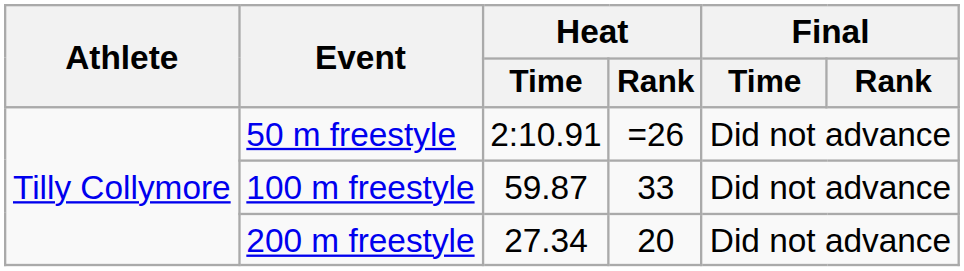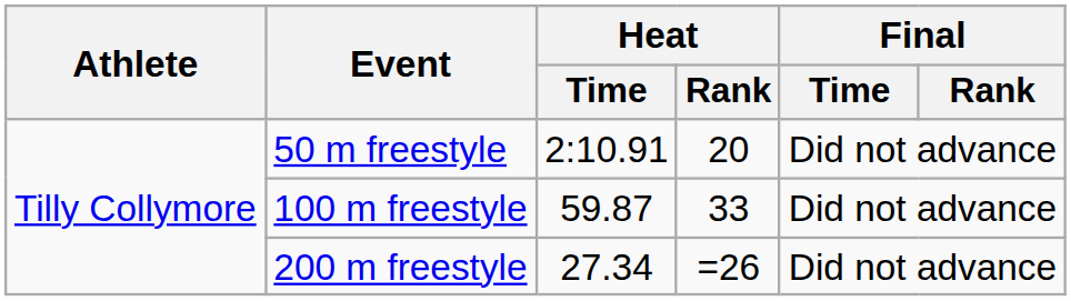 <table class=wikitable style="font-size:90%">
 <tr>
 <th rowspan="2">Athlete</th>
 <th rowspan="2">Event</th>
 <th colspan="2">Heat</th>
 <th colspan="2">Final</th>
 </tr>
 <tr style="font-size:95%">
 <th>Time</th>
 <th>Rank</th>
 <th>Time</th>
 <th>Rank</th>
 </tr>
 <tr align=center>
 <td align=left rowspan=3><a href='#'>Tilly Collymore</a></td>
 <td align=left><a href='#'>50 m freestyle</a></td>
 <td>2:10.91</td>
-<td>=26</td>
+<td>20</td>
 <td colspan=2>Did not advance</td>
 </tr>
 <tr align=center>
 <td align=left><a href='#'>100 m freestyle</a></td>
 <td>59.87</td>
 <td>33</td>
 <td colspan=2>Did not advance</td>
 </tr>
 <tr align=center>
 <td align=left><a href='#'>200 m freestyle</a></td>
 <td>27.34</td>
-<td>20</td>
+<td>=26</td>
 <td colspan=2>Did not advance</td>
 </tr>
 </table>
